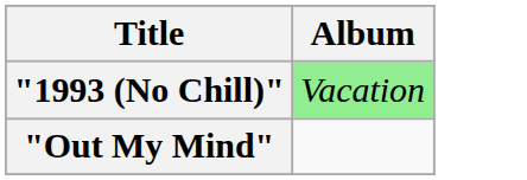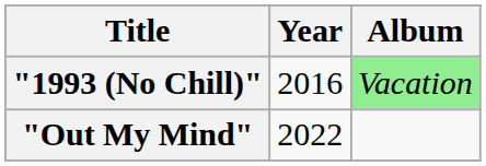 <table class="wikitable plainrowheaders" style="text-align:center;">
 <tr>
 <th>Title</th>
+<th>Year</th>
 <th>Album</th>
 </tr>
 <tr>
 <th scope="row">"1993 (No Chill)"<br></th>
+<td>2016</td>
 <td style="background: lightgreen;"><em>Vacation</em></td>
 </tr>
 <tr>
 <th scope="row">"Out My Mind"<br></th>
+<td>2022</td>
 <td></td>
 </tr>
 </table>
